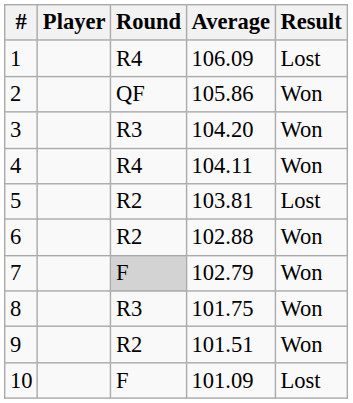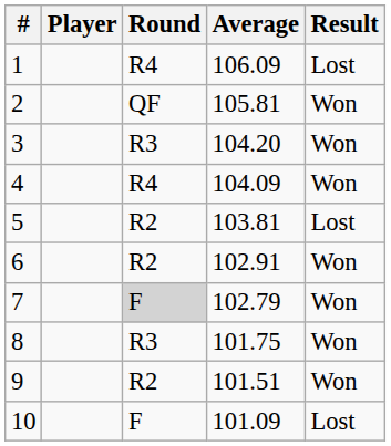 <table class ="wikitable sortable">
 <tr>
 <th>#</th>
 <th>Player</th>
 <th>Round</th>
 <th>Average</th>
 <th>Result</th>
 </tr>
 <tr>
 <td>1</td>
 <td></td>
 <td>R4</td>
 <td>106.09</td>
 <td>Lost</td>
 </tr>
 <tr>
 <td>2</td>
 <td></td>
 <td>QF</td>
-<td>105.86</td>
+<td>105.81</td>
 <td>Won</td>
 </tr>
 <tr>
 <td>3</td>
 <td></td>
 <td>R3</td>
 <td>104.20</td>
 <td>Won</td>
 </tr>
 <tr>
 <td>4</td>
 <td></td>
 <td>R4</td>
-<td>104.11</td>
+<td>104.09</td>
 <td>Won</td>
 </tr>
 <tr>
 <td>5</td>
 <td></td>
 <td>R2</td>
 <td>103.81</td>
 <td>Lost</td>
 </tr>
 <tr>
 <td>6</td>
 <td></td>
 <td>R2</td>
-<td>102.88</td>
+<td>102.91</td>
 <td>Won</td>
 </tr>
 <tr>
 <td>7</td>
 <td></td>
 <td style="background: lightgrey;">F</td>
 <td>102.79</td>
 <td>Won</td>
 </tr>
 <tr>
 <td>8</td>
 <td></td>
 <td>R3</td>
 <td>101.75</td>
 <td>Won</td>
 </tr>
 <tr>
 <td>9</td>
 <td></td>
 <td>R2</td>
 <td>101.51</td>
 <td>Won</td>
 </tr>
 <tr>
 <td>10</td>
 <td></td>
 <td>F</td>
 <td>101.09</td>
 <td>Lost</td>
 </tr>
 </table>
